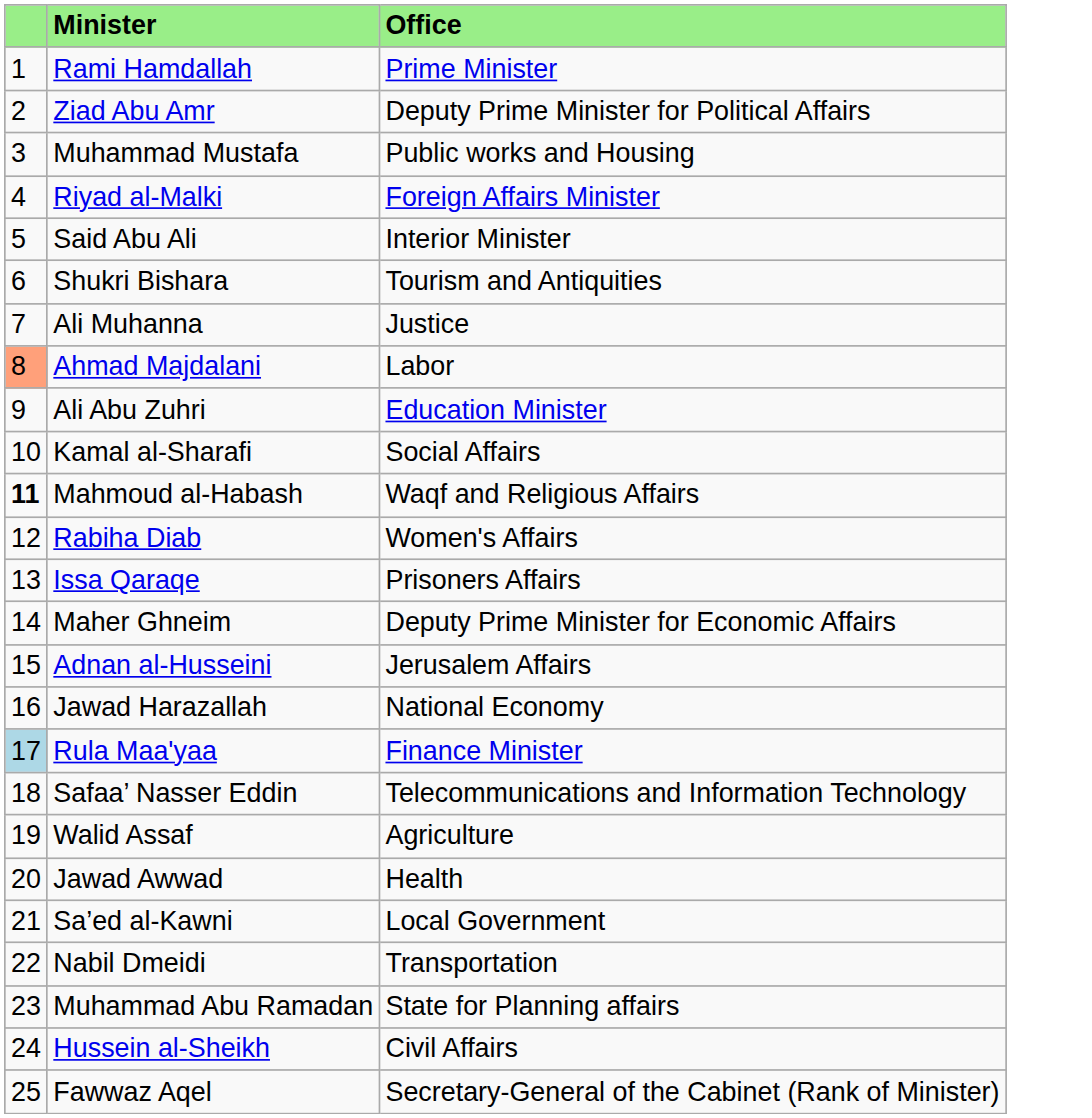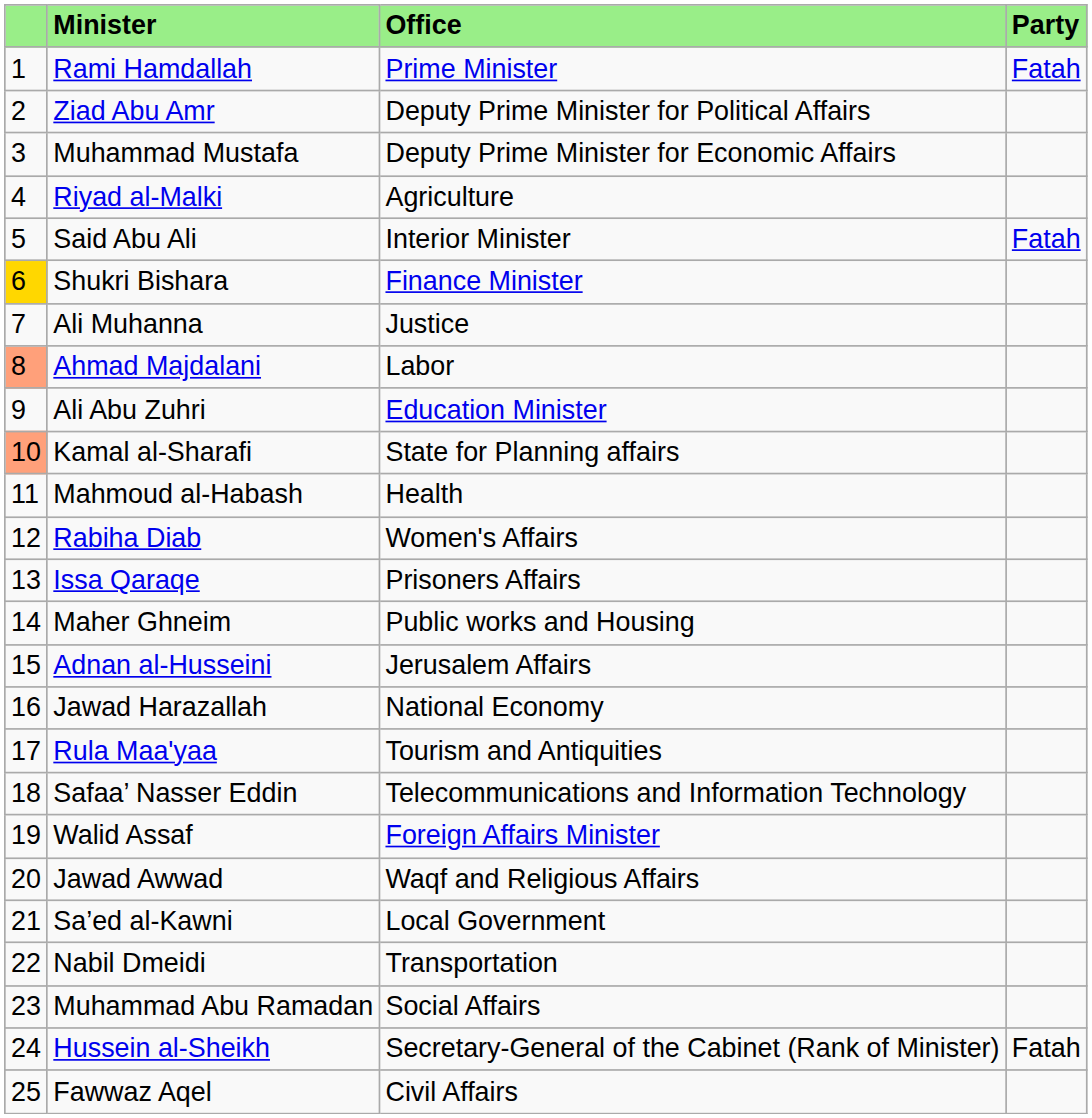 <table class="wikitable">
 <tr style="background:#99ee88;">
 <td></td>
 <td><strong>Minister</strong></td>
 <td><strong>Office</strong></td>
+<td><strong>Party</strong></td>
 </tr>
 <tr>
 <td>1</td>
 <td><a href='#'>Rami Hamdallah</a></td>
 <td><a href='#'>Prime Minister</a></td>
+<td><a href='#'>Fatah</a></td>
 </tr>
 <tr>
 <td>2</td>
 <td><a href='#'>Ziad Abu Amr</a></td>
 <td>Deputy Prime Minister for Political Affairs</td>
+<td></td>
 </tr>
 <tr>
 <td>3</td>
 <td>Muhammad Mustafa</td>
-<td>Public works and Housing</td>
+<td>Deputy Prime Minister for Economic Affairs</td>
+<td></td>
 </tr>
 <tr>
 <td>4</td>
 <td><a href='#'>Riyad al-Malki</a></td>
-<td><a href='#'>Foreign Affairs Minister</a></td>
+<td>Agriculture</td>
+<td></td>
 </tr>
 <tr>
 <td>5</td>
 <td>Said Abu Ali</td>
 <td>Interior Minister</td>
+<td><a href='#'>Fatah</a></td>
 </tr>
 <tr>
-<td>6</td>
+<td style="background: gold;">6</td>
 <td>Shukri Bishara</td>
-<td>Tourism and Antiquities</td>
+<td><a href='#'>Finance Minister</a></td>
+<td></td>
 </tr>
 <tr>
 <td>7</td>
 <td>Ali Muhanna</td>
 <td>Justice</td>
+<td></td>
 </tr>
 <tr>
 <td style="background: lightsalmon;">8</td>
 <td><a href='#'>Ahmad Majdalani</a></td>
 <td>Labor</td>
+<td></td>
 </tr>
 <tr>
 <td>9</td>
 <td>Ali Abu Zuhri</td>
 <td><a href='#'>Education Minister</a></td>
+<td></td>
 </tr>
 <tr>
-<td>10</td>
+<td style="background: lightsalmon;">10</td>
 <td>Kamal al-Sharafi</td>
-<td>Social Affairs</td>
+<td>State for Planning affairs</td>
+<td></td>
 </tr>
 <tr>
-<td><strong>11</strong></td>
+<td>11</td>
 <td>Mahmoud al-Habash</td>
-<td>Waqf and Religious Affairs</td>
+<td>Health</td>
+<td></td>
 </tr>
 <tr>
 <td>12</td>
 <td><a href='#'>Rabiha Diab</a></td>
 <td>Women's Affairs</td>
+<td></td>
 </tr>
 <tr>
 <td>13</td>
 <td><a href='#'>Issa Qaraqe</a></td>
 <td>Prisoners Affairs</td>
+<td></td>
 </tr>
 <tr>
 <td>14</td>
 <td>Maher Ghneim</td>
-<td>Deputy Prime Minister for Economic Affairs</td>
+<td>Public works and Housing</td>
+<td></td>
 </tr>
 <tr>
 <td>15</td>
 <td><a href='#'>Adnan al-Husseini</a></td>
 <td>Jerusalem Affairs</td>
+<td></td>
 </tr>
 <tr>
 <td>16</td>
 <td>Jawad Harazallah</td>
 <td>National Economy</td>
+<td></td>
 </tr>
 <tr>
-<td style="background: lightblue;">17</td>
+<td>17</td>
 <td><a href='#'>Rula Maa'yaa</a></td>
-<td><a href='#'>Finance Minister</a></td>
+<td>Tourism and Antiquities</td>
+<td></td>
 </tr>
 <tr>
 <td>18</td>
 <td>Safaa’ Nasser Eddin</td>
 <td>Telecommunications and Information Technology</td>
+<td></td>
 </tr>
 <tr>
 <td>19</td>
 <td>Walid Assaf</td>
-<td>Agriculture</td>
+<td><a href='#'>Foreign Affairs Minister</a></td>
+<td></td>
 </tr>
 <tr>
 <td>20</td>
 <td>Jawad Awwad</td>
-<td>Health</td>
+<td>Waqf and Religious Affairs</td>
+<td></td>
 </tr>
 <tr>
 <td>21</td>
 <td>Sa’ed al-Kawni</td>
 <td>Local Government</td>
+<td></td>
 </tr>
 <tr>
 <td>22</td>
 <td>Nabil Dmeidi</td>
 <td>Transportation</td>
+<td></td>
 </tr>
 <tr>
 <td>23</td>
 <td>Muhammad Abu Ramadan</td>
-<td>State for Planning affairs</td>
+<td>Social Affairs</td>
+<td></td>
 </tr>
 <tr>
 <td>24</td>
 <td><a href='#'>Hussein al-Sheikh</a></td>
-<td>Civil Affairs </td>
+<td>Secretary-General of the Cabinet (Rank of Minister)</td>
+<td>Fatah</td>
 </tr>
 <tr>
 <td>25</td>
 <td>Fawwaz Aqel</td>
-<td>Secretary-General of the Cabinet (Rank of Minister)</td>
+<td>Civil Affairs </td>
+<td></td>
 </tr>
 </table>
